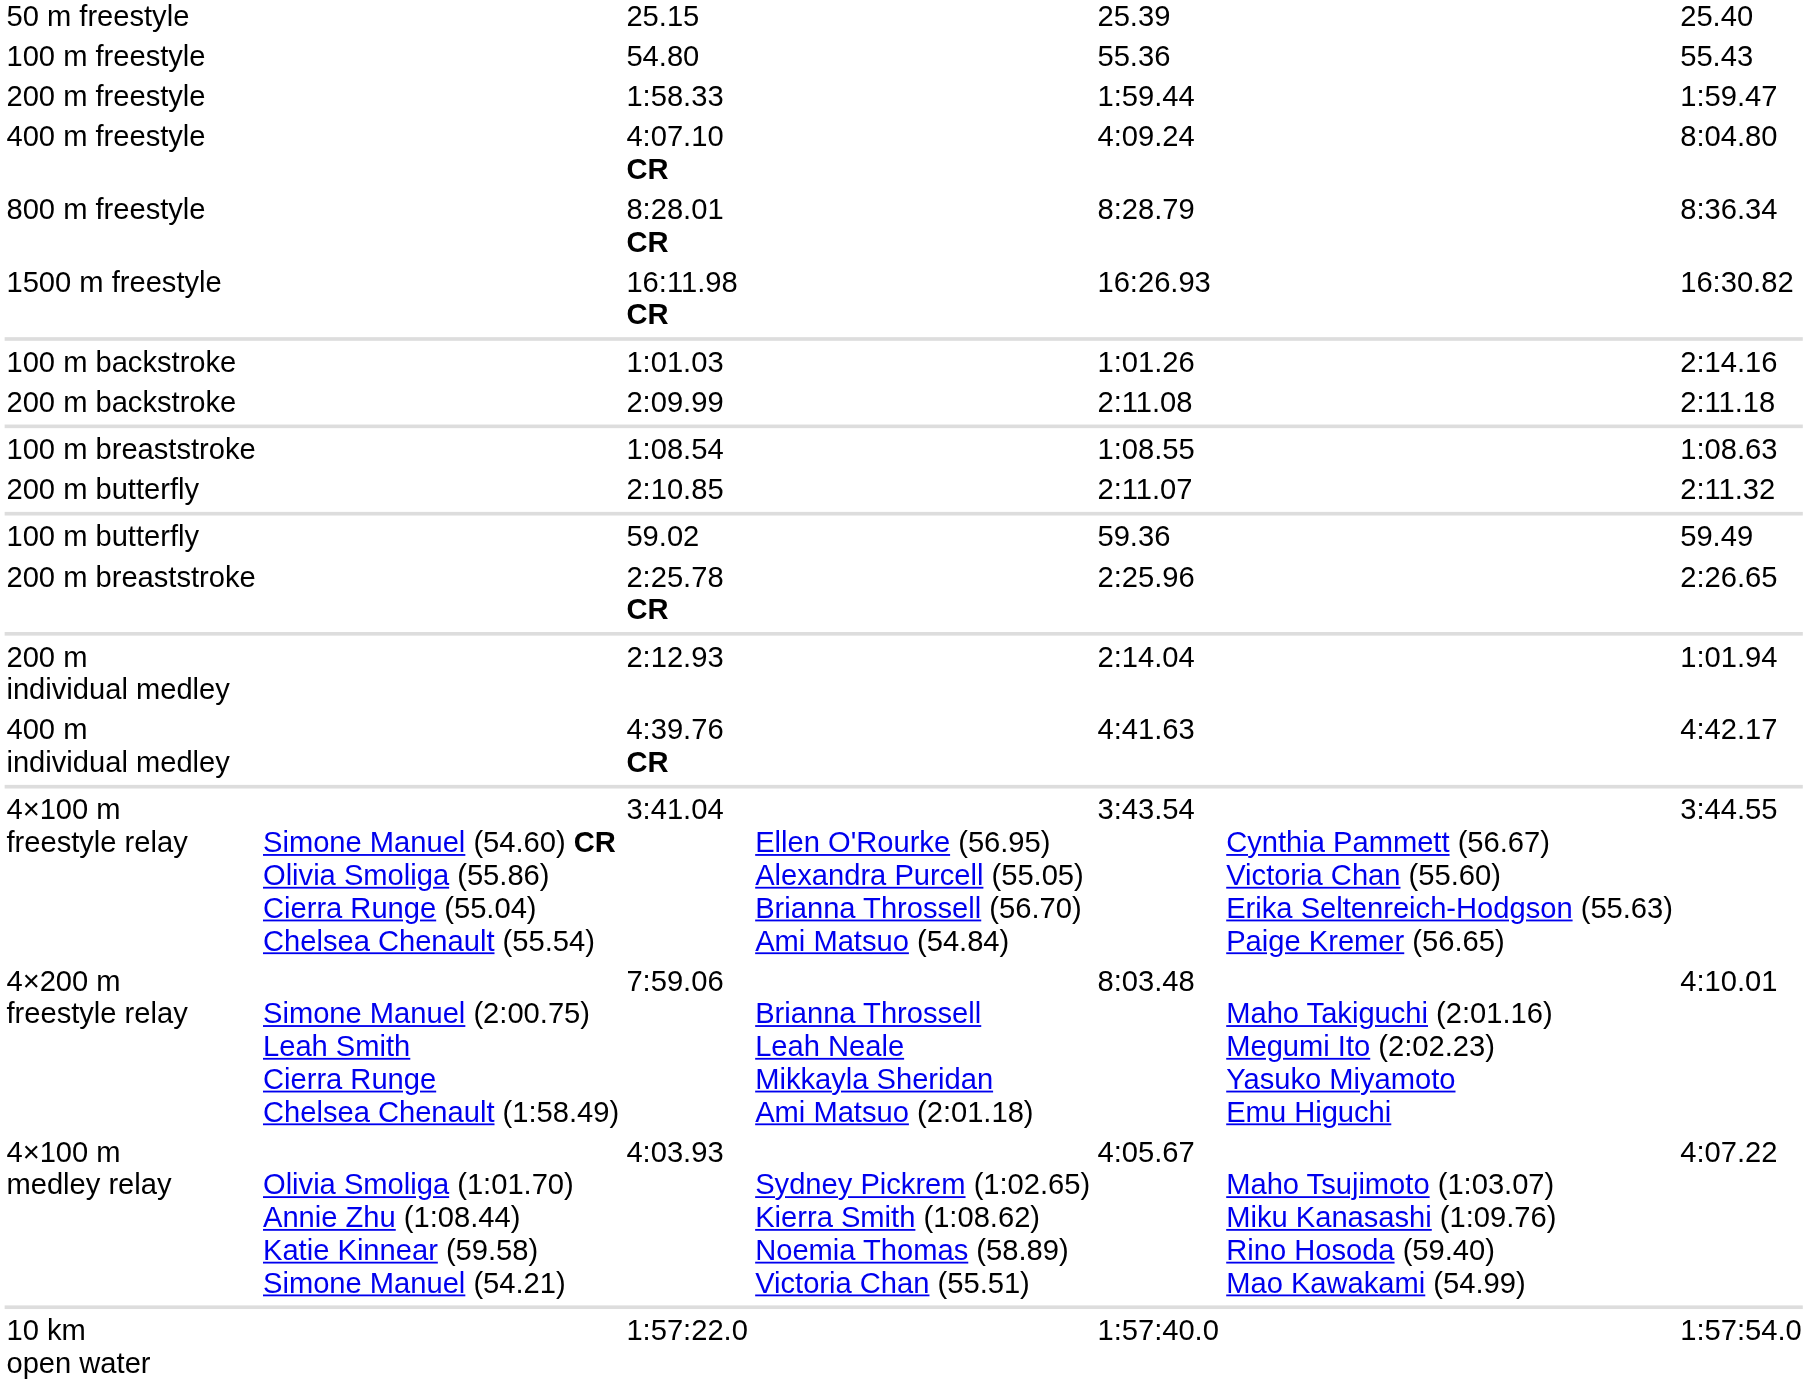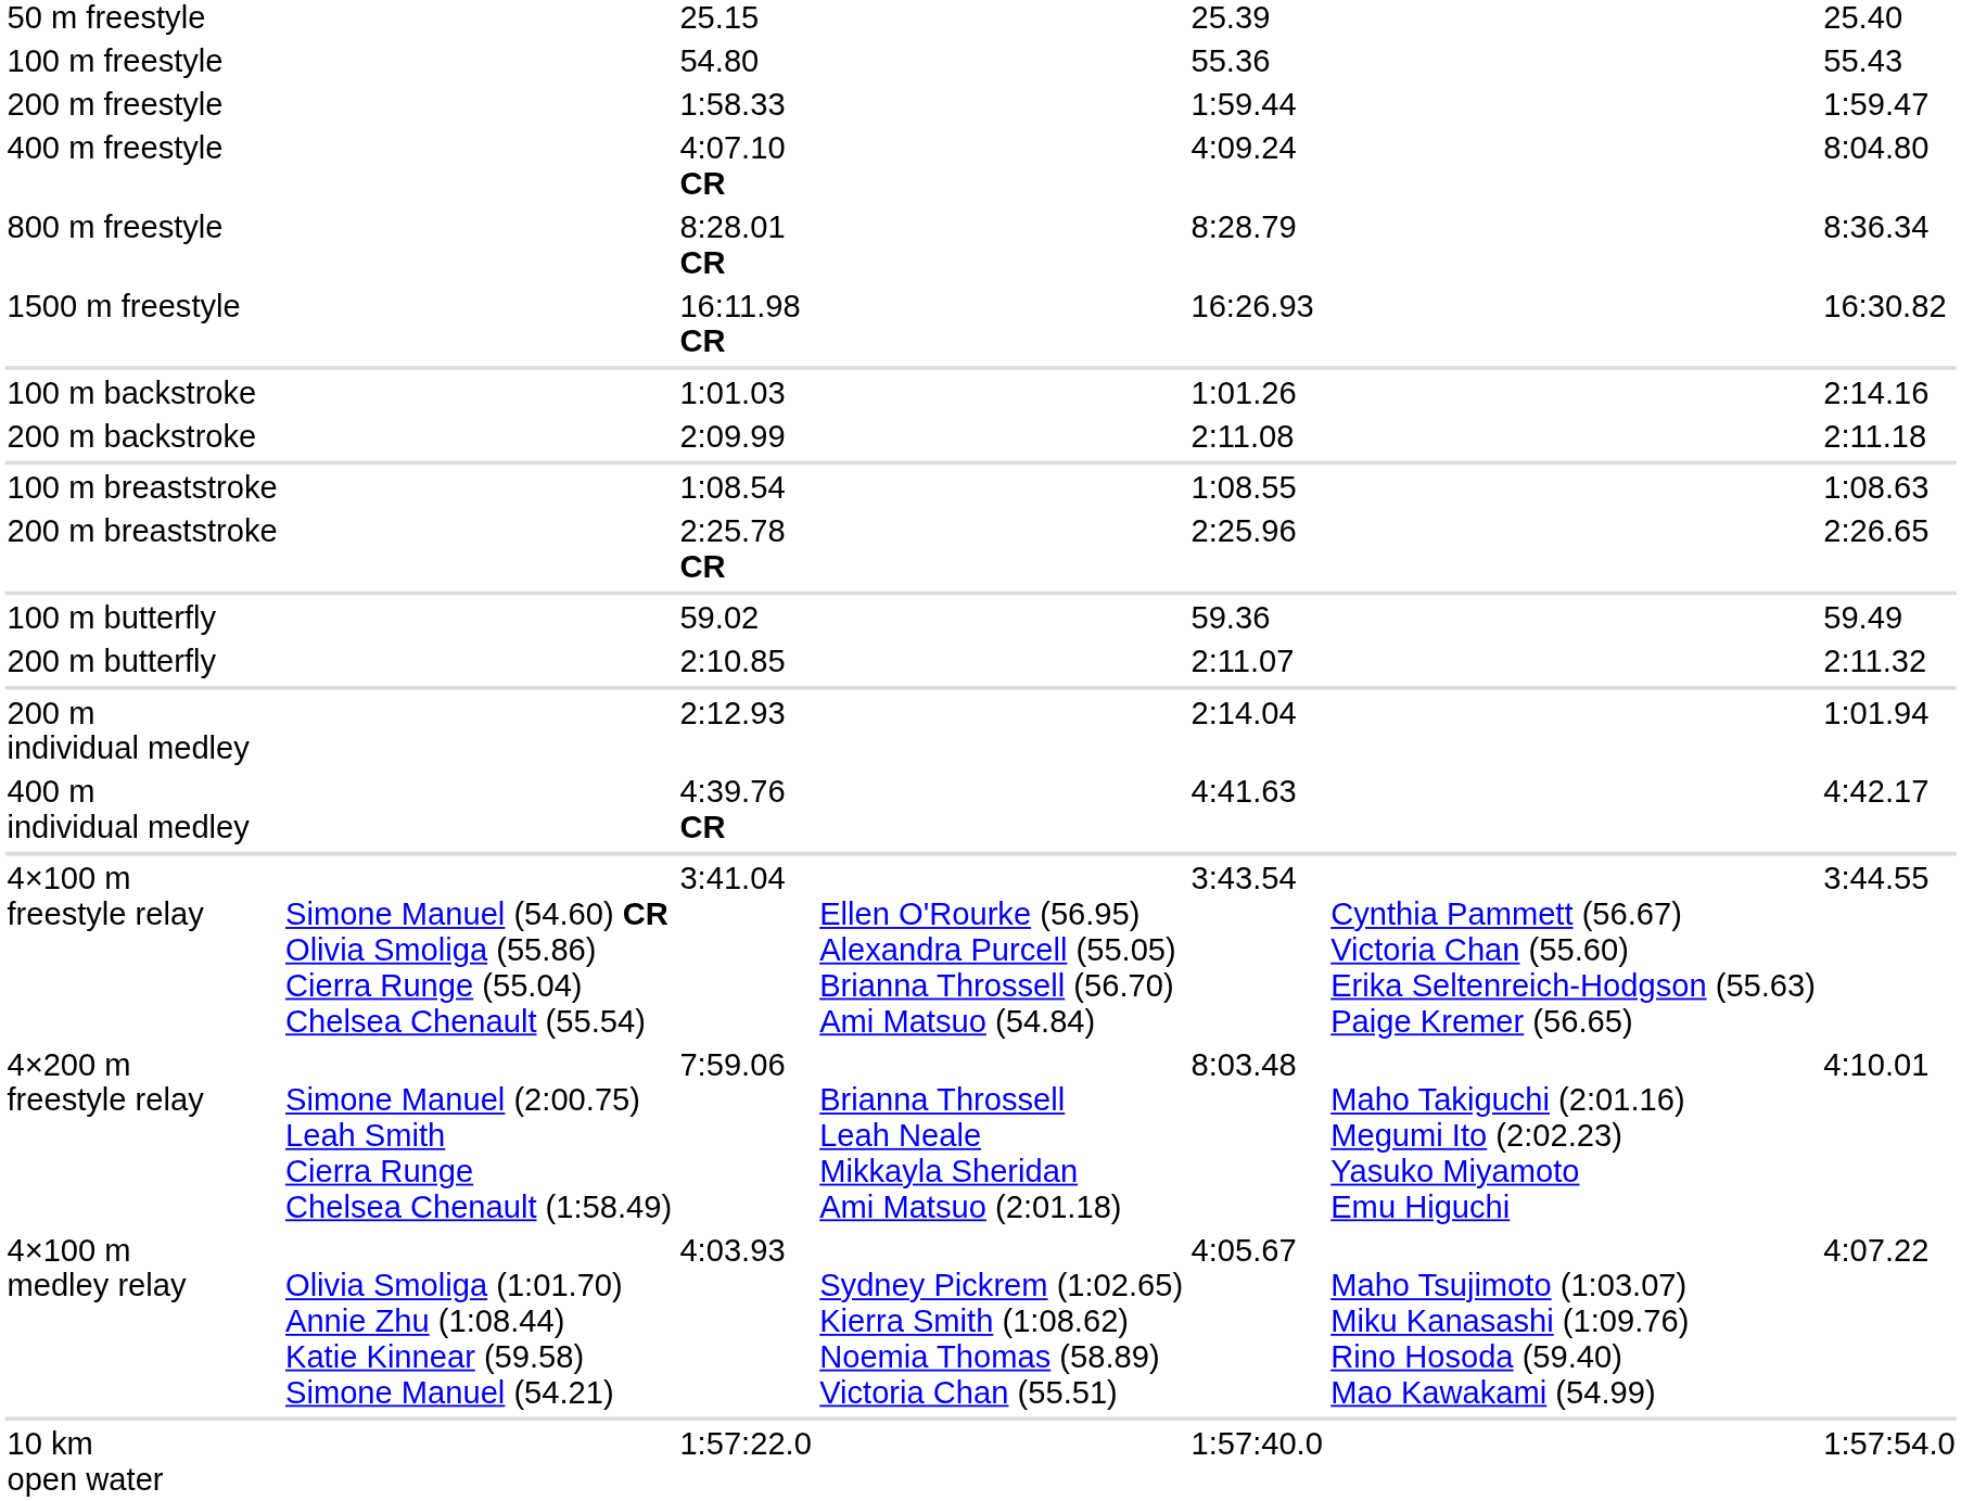 <table>
 <tr valign="top">
 <td>50 m freestyle</td>
 <td></td>
 <td>25.15</td>
 <td></td>
 <td>25.39</td>
 <td></td>
 <td>25.40</td>
 </tr>
 <tr valign="top">
 <td>100 m freestyle</td>
 <td></td>
 <td>54.80</td>
 <td></td>
 <td>55.36</td>
 <td></td>
 <td>55.43</td>
 </tr>
 <tr valign="top">
 <td>200 m freestyle</td>
 <td></td>
 <td>1:58.33</td>
 <td></td>
 <td>1:59.44</td>
 <td></td>
 <td>1:59.47</td>
 </tr>
 <tr valign="top">
 <td>400 m freestyle</td>
 <td></td>
 <td>4:07.10<br><strong>CR</strong></td>
 <td></td>
 <td>4:09.24</td>
 <td></td>
 <td>8:04.80</td>
 </tr>
 <tr valign="top">
 <td>800 m freestyle</td>
 <td></td>
 <td>8:28.01<br><strong>CR</strong></td>
 <td></td>
 <td>8:28.79</td>
 <td></td>
 <td>8:36.34</td>
 </tr>
 <tr valign="top">
 <td>1500 m freestyle</td>
 <td></td>
 <td>16:11.98<br><strong>CR</strong></td>
 <td></td>
 <td>16:26.93</td>
 <td></td>
 <td>16:30.82</td>
 </tr>
 <tr bgcolor=#DDDDDD>
 <td colspan=7></td>
 </tr>
 <tr valign="top">
 <td>100 m backstroke</td>
 <td></td>
 <td>1:01.03</td>
 <td></td>
 <td>1:01.26</td>
 <td></td>
 <td>2:14.16</td>
 </tr>
 <tr valign="top">
 <td>200 m backstroke</td>
 <td></td>
 <td>2:09.99</td>
 <td></td>
 <td>2:11.08</td>
 <td></td>
 <td>2:11.18</td>
 </tr>
 <tr bgcolor=#DDDDDD>
 <td colspan=7></td>
 </tr>
 <tr valign="top">
 <td>100 m breaststroke</td>
 <td></td>
 <td>1:08.54</td>
 <td></td>
 <td>1:08.55</td>
 <td></td>
 <td>1:08.63</td>
 </tr>
 <tr valign="top">
-<td>200 m butterfly</td>
+<td>200 m breaststroke</td>
 <td></td>
-<td>2:10.85</td>
+<td>2:25.78<br><strong>CR</strong></td>
 <td></td>
-<td>2:11.07</td>
+<td>2:25.96</td>
 <td></td>
-<td>2:11.32</td>
+<td>2:26.65</td>
 </tr>
 <tr bgcolor=#DDDDDD>
 <td colspan=7></td>
 </tr>
 <tr valign="top">
 <td>100 m butterfly</td>
 <td></td>
 <td>59.02</td>
 <td></td>
 <td>59.36</td>
 <td></td>
 <td>59.49</td>
 </tr>
 <tr valign="top">
-<td>200 m breaststroke</td>
+<td>200 m butterfly</td>
 <td></td>
-<td>2:25.78<br><strong>CR</strong></td>
+<td>2:10.85</td>
 <td></td>
-<td>2:25.96</td>
+<td>2:11.07</td>
 <td></td>
-<td>2:26.65</td>
+<td>2:11.32</td>
 </tr>
 <tr bgcolor=#DDDDDD>
 <td colspan=7></td>
 </tr>
 <tr valign="top">
 <td>200 m<br>individual medley</td>
 <td></td>
 <td>2:12.93</td>
 <td></td>
 <td>2:14.04</td>
 <td></td>
 <td>1:01.94</td>
 </tr>
 <tr valign="top">
 <td>400 m<br>individual medley</td>
 <td></td>
 <td>4:39.76<br><strong>CR</strong></td>
 <td></td>
 <td>4:41.63</td>
 <td></td>
 <td>4:42.17</td>
 </tr>
 <tr bgcolor=#DDDDDD>
 <td colspan=7></td>
 </tr>
 <tr valign="top">
 <td>4×100 m<br>freestyle relay</td>
 <td><br><a href='#'>Simone Manuel</a> (54.60) <strong>CR</strong><br><a href='#'>Olivia Smoliga</a> (55.86)<br><a href='#'>Cierra Runge</a> (55.04)<br><a href='#'>Chelsea Chenault</a> (55.54)</td>
 <td>3:41.04</td>
 <td><br><a href='#'>Ellen O'Rourke</a> (56.95)<br><a href='#'>Alexandra Purcell</a> (55.05)<br><a href='#'>Brianna Throssell</a> (56.70)<br><a href='#'>Ami Matsuo</a> (54.84)</td>
 <td>3:43.54</td>
 <td><br><a href='#'>Cynthia Pammett</a> (56.67)<br><a href='#'>Victoria Chan</a> (55.60)<br><a href='#'>Erika Seltenreich-Hodgson</a> (55.63)<br><a href='#'>Paige Kremer</a> (56.65)</td>
 <td>3:44.55</td>
 </tr>
 <tr valign="top">
 <td>4×200 m<br>freestyle relay</td>
 <td><br><a href='#'>Simone Manuel</a> (2:00.75)<br><a href='#'>Leah Smith</a><br><a href='#'>Cierra Runge</a><br><a href='#'>Chelsea Chenault</a> (1:58.49)</td>
 <td>7:59.06</td>
 <td><br><a href='#'>Brianna Throssell</a><br><a href='#'>Leah Neale</a><br><a href='#'>Mikkayla Sheridan</a><br><a href='#'>Ami Matsuo</a> (2:01.18)</td>
 <td>8:03.48</td>
 <td><br><a href='#'>Maho Takiguchi</a> (2:01.16)<br><a href='#'>Megumi Ito</a> (2:02.23)<br><a href='#'>Yasuko Miyamoto</a><br><a href='#'>Emu Higuchi</a></td>
 <td>4:10.01</td>
 </tr>
 <tr valign="top">
 <td>4×100 m<br>medley relay</td>
 <td><br><a href='#'>Olivia Smoliga</a> (1:01.70)<br><a href='#'>Annie Zhu</a> (1:08.44)<br><a href='#'>Katie Kinnear</a> (59.58)<br><a href='#'>Simone Manuel</a> (54.21)</td>
 <td>4:03.93</td>
 <td><br><a href='#'>Sydney Pickrem</a> (1:02.65)<br><a href='#'>Kierra Smith</a> (1:08.62)<br><a href='#'>Noemia Thomas</a> (58.89)<br><a href='#'>Victoria Chan</a> (55.51)</td>
 <td>4:05.67</td>
 <td><br><a href='#'>Maho Tsujimoto</a> (1:03.07)<br><a href='#'>Miku Kanasashi</a> (1:09.76)<br><a href='#'>Rino Hosoda</a> (59.40)<br><a href='#'>Mao Kawakami</a> (54.99)</td>
 <td>4:07.22</td>
 </tr>
 <tr bgcolor=#DDDDDD>
 <td colspan=7></td>
 </tr>
 <tr valign="top">
 <td>10 km<br>open water</td>
 <td></td>
 <td>1:57:22.0</td>
 <td></td>
 <td>1:57:40.0</td>
 <td></td>
 <td>1:57:54.0</td>
 </tr>
 </table>
